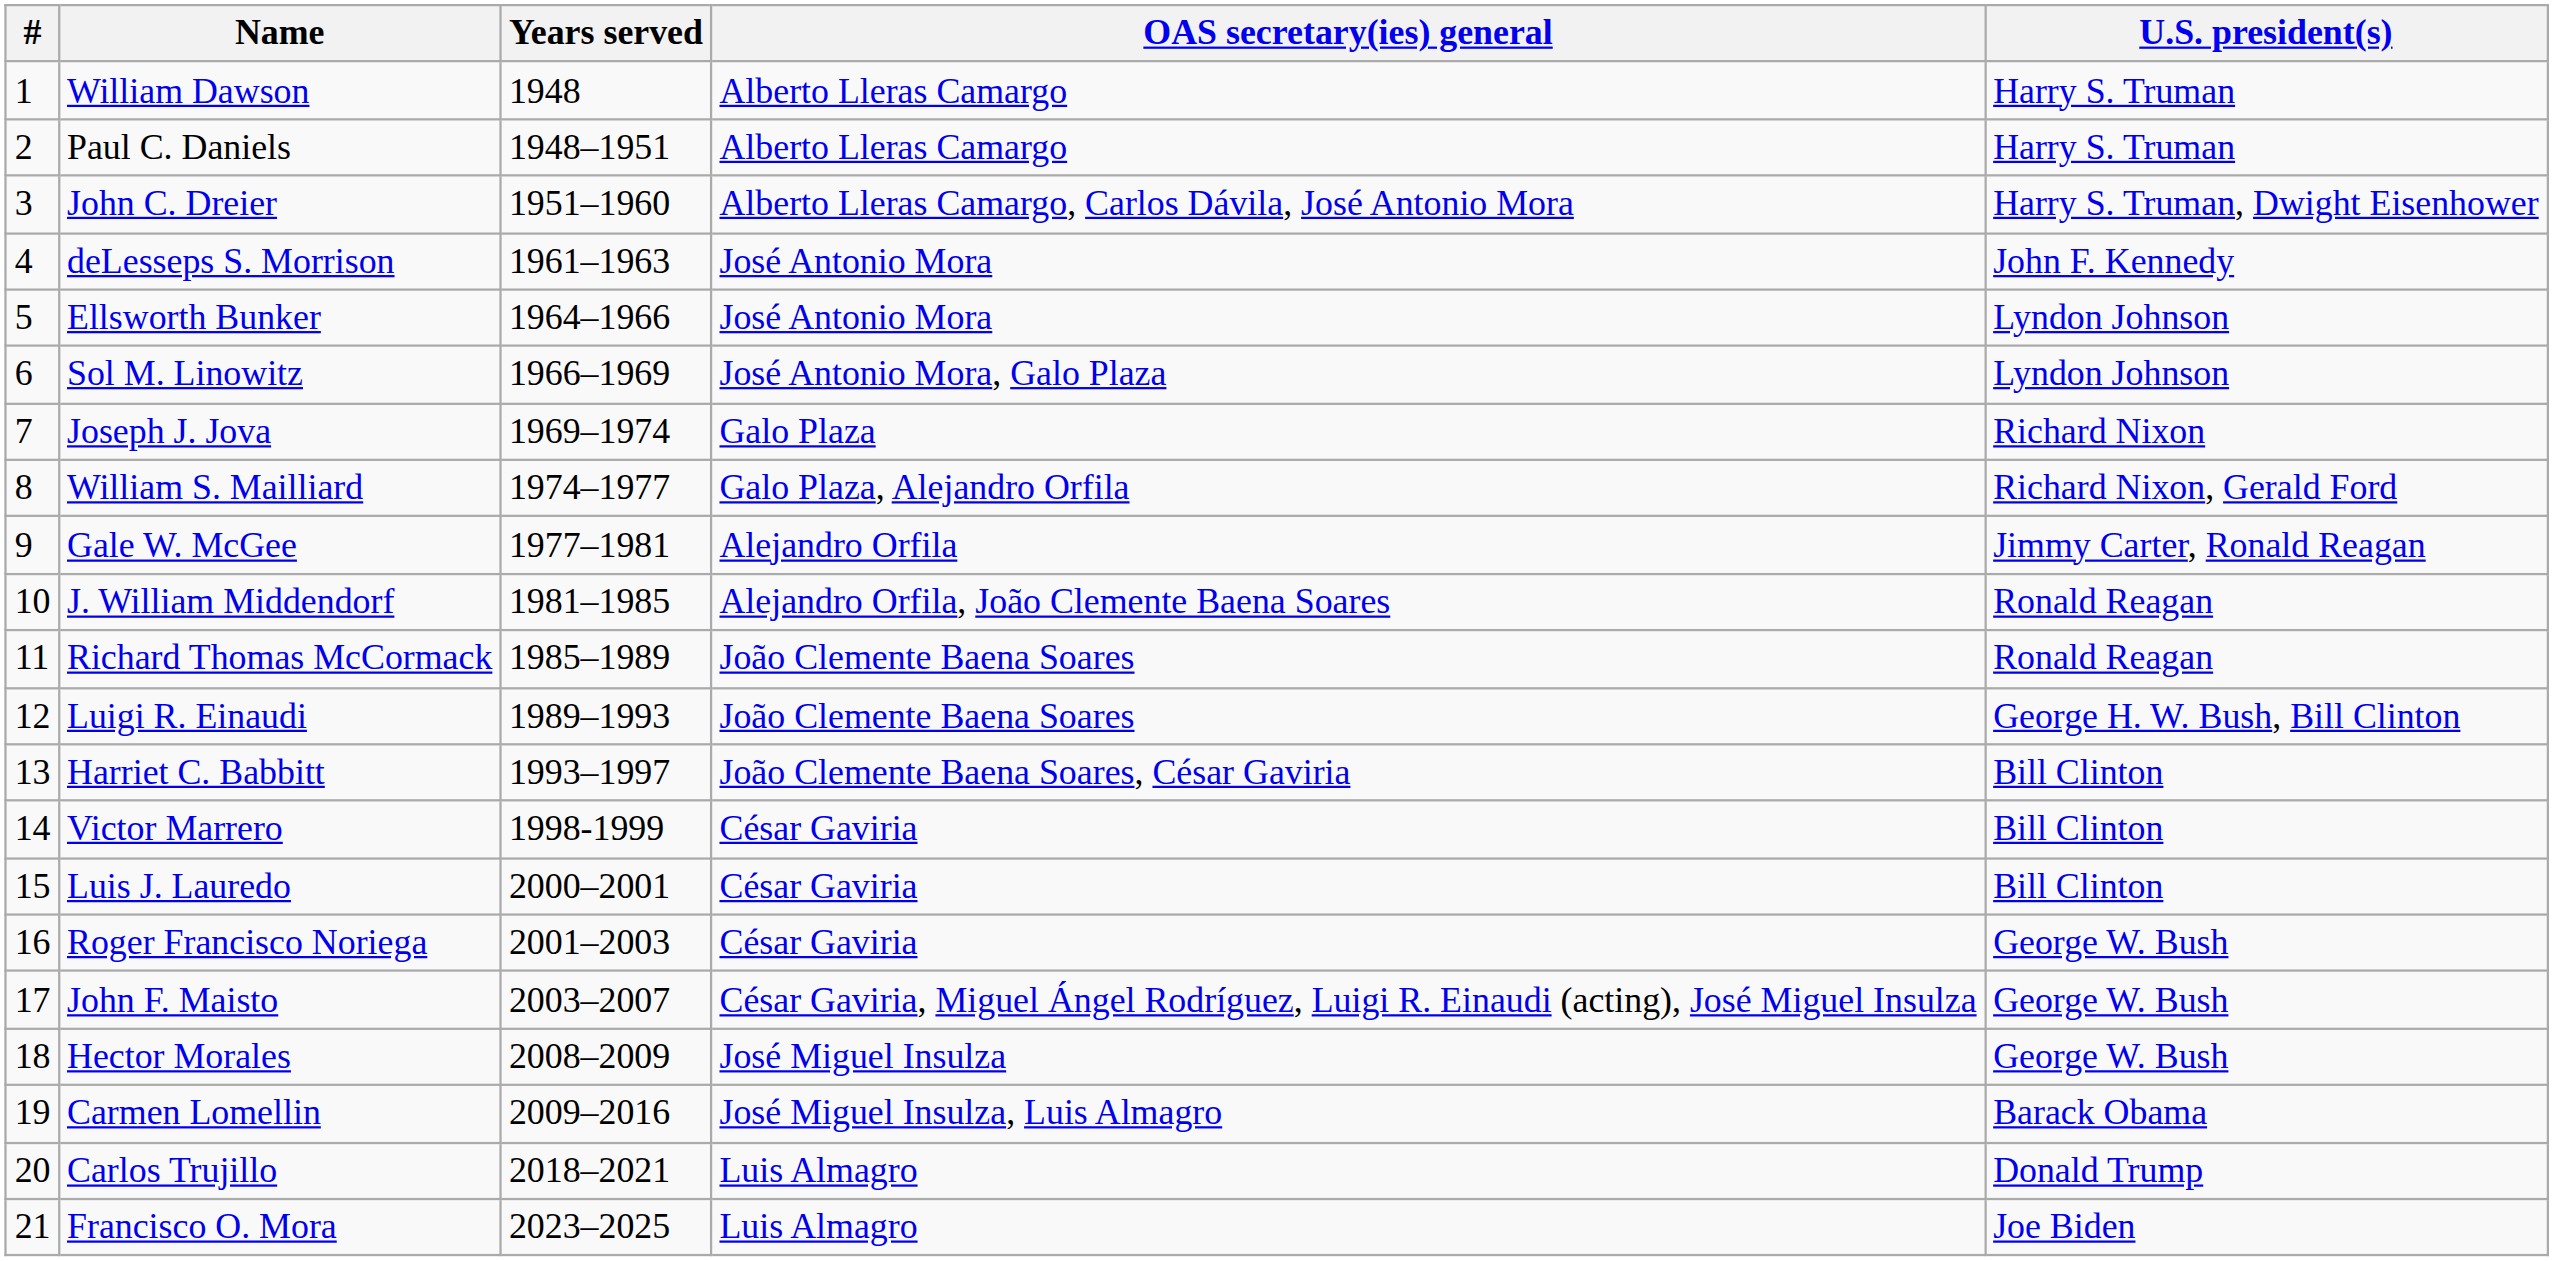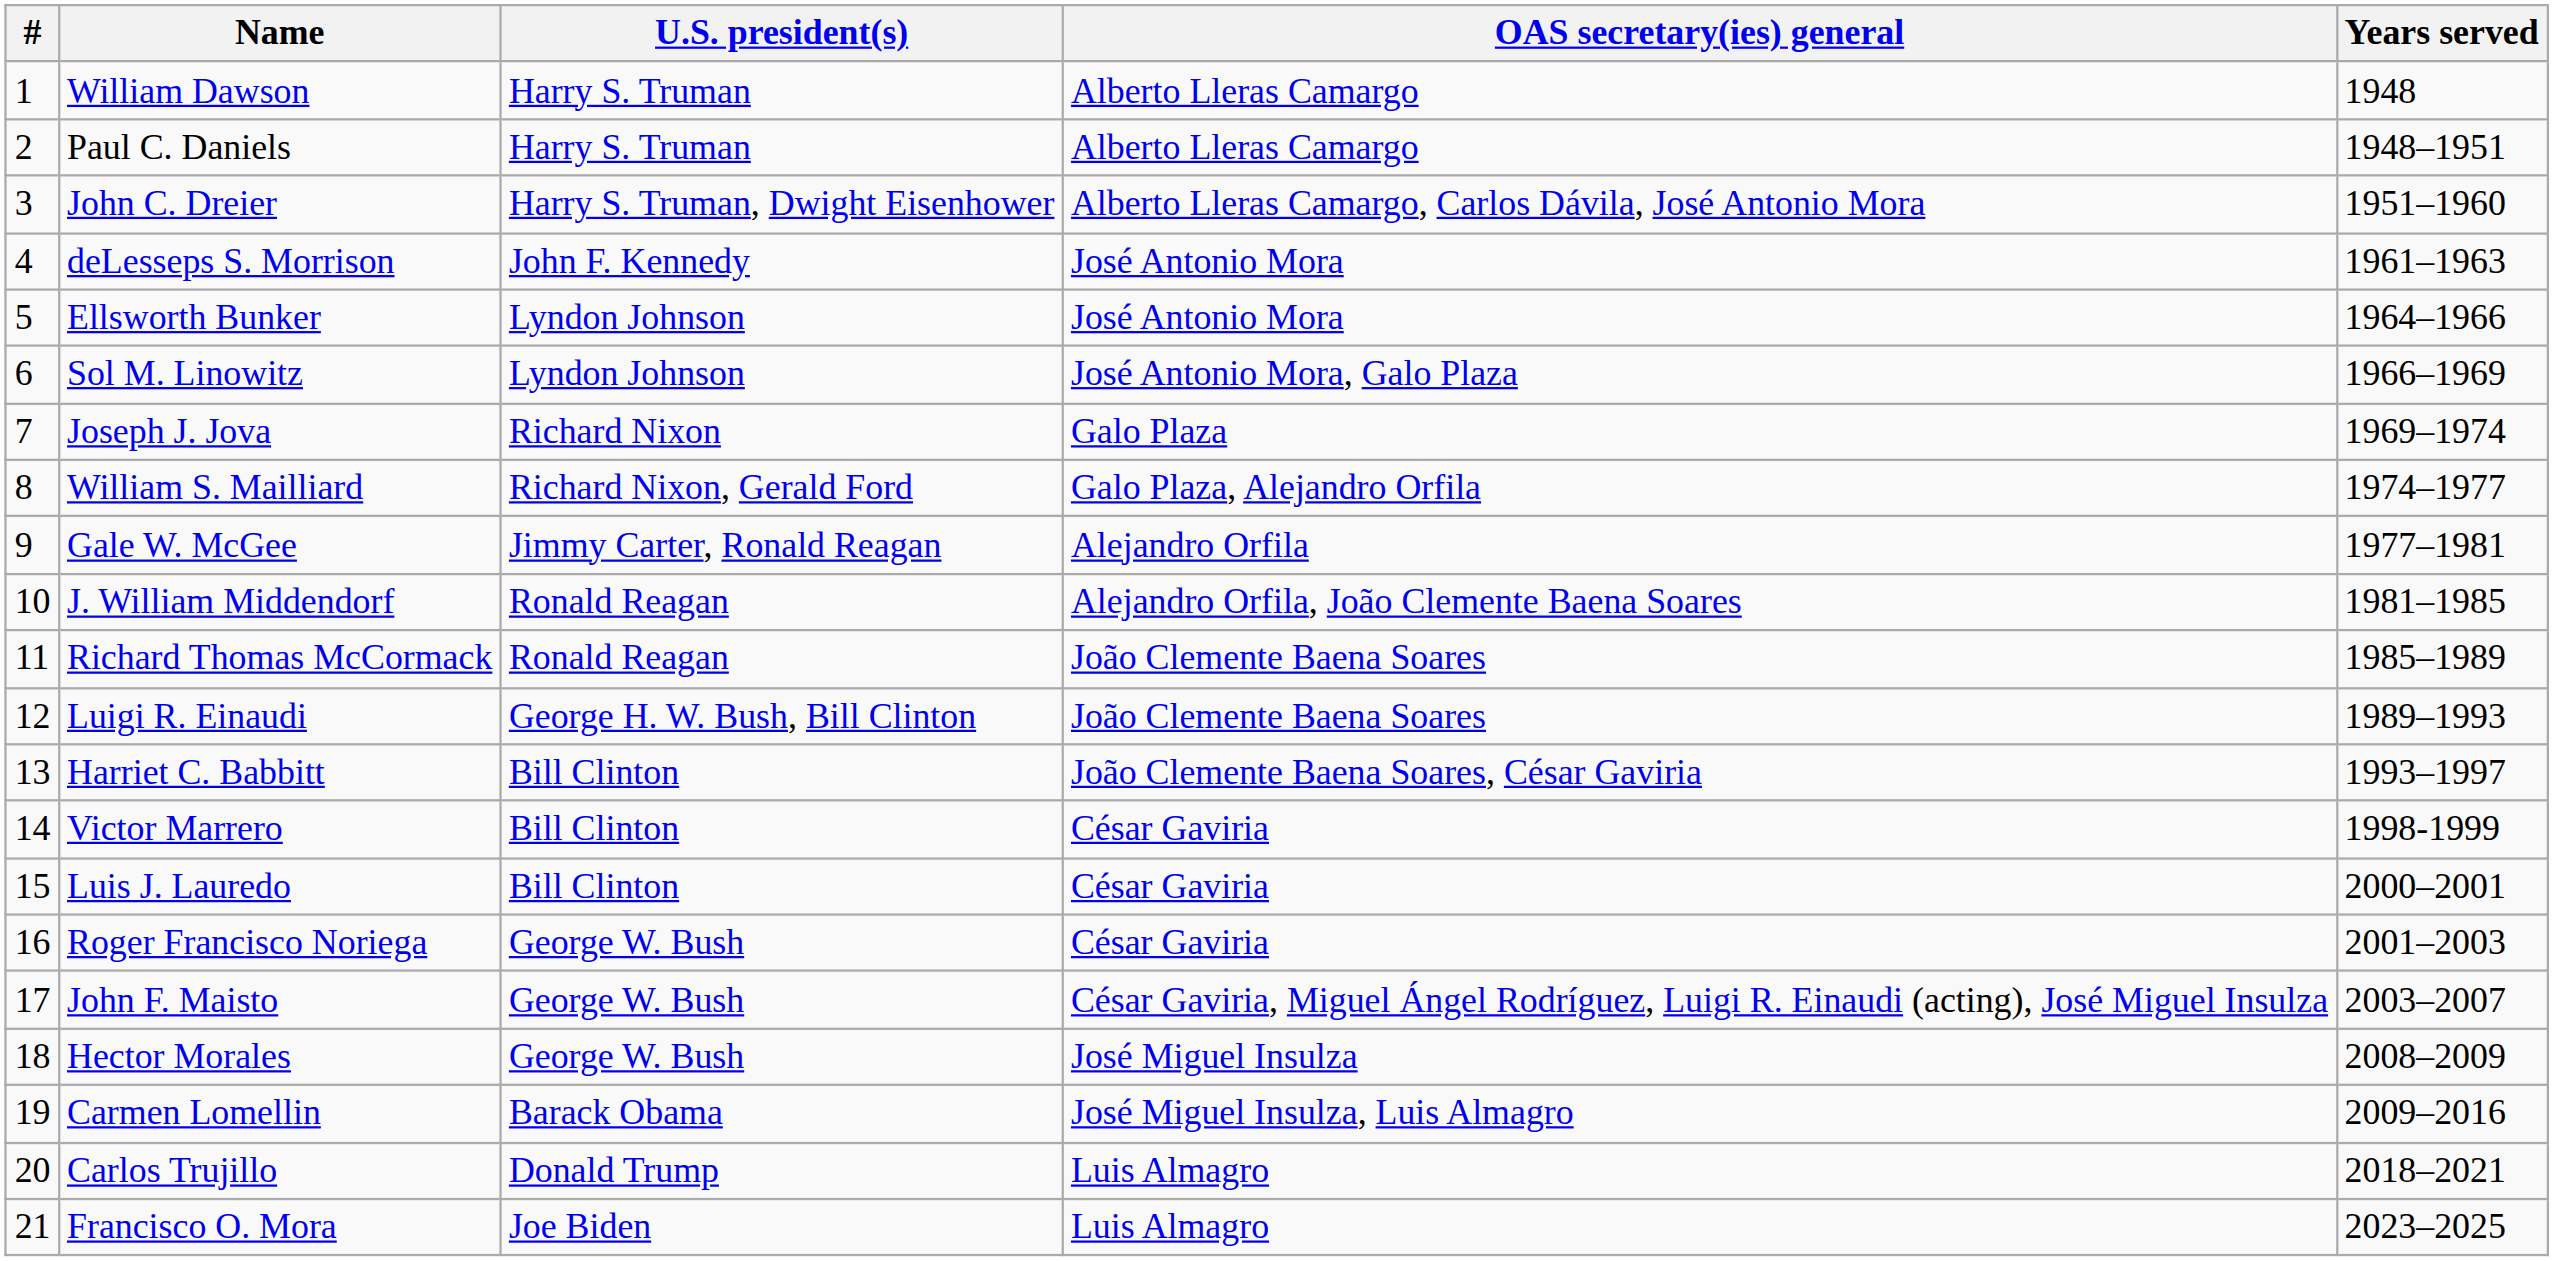 <table class="wikitable" style="margin:1em auto;">
 <tr>
 <th>#</th>
 <th>Name</th>
+<th><a href='#'>U.S. president(s)</a></th>
+<th><a href='#'>OAS secretary(ies) general</a></th>
 <th>Years served</th>
-<th><a href='#'>OAS secretary(ies) general</a></th>
-<th><a href='#'>U.S. president(s)</a></th>
 </tr>
 <tr>
 <td>1</td>
 <td><a href='#'>William Dawson</a></td>
+<td><a href='#'>Harry S. Truman</a></td>
+<td><a href='#'>Alberto Lleras Camargo</a></td>
 <td>1948</td>
-<td><a href='#'>Alberto Lleras Camargo</a></td>
-<td><a href='#'>Harry S. Truman</a></td>
 </tr>
 <tr>
 <td>2</td>
 <td>Paul C. Daniels</td>
+<td><a href='#'>Harry S. Truman</a></td>
+<td><a href='#'>Alberto Lleras Camargo</a></td>
 <td>1948–1951</td>
-<td><a href='#'>Alberto Lleras Camargo</a></td>
-<td><a href='#'>Harry S. Truman</a></td>
 </tr>
 <tr>
 <td>3</td>
 <td><a href='#'>John C. Dreier</a></td>
+<td><a href='#'>Harry S. Truman</a>, <a href='#'>Dwight Eisenhower</a></td>
+<td><a href='#'>Alberto Lleras Camargo</a>, <a href='#'>Carlos Dávila</a>, <a href='#'>José Antonio Mora</a></td>
 <td>1951–1960</td>
-<td><a href='#'>Alberto Lleras Camargo</a>, <a href='#'>Carlos Dávila</a>, <a href='#'>José Antonio Mora</a></td>
-<td><a href='#'>Harry S. Truman</a>, <a href='#'>Dwight Eisenhower</a></td>
 </tr>
 <tr>
 <td>4</td>
 <td><a href='#'>deLesseps S. Morrison</a></td>
+<td><a href='#'>John F. Kennedy</a></td>
+<td><a href='#'>José Antonio Mora</a></td>
 <td>1961–1963</td>
-<td><a href='#'>José Antonio Mora</a></td>
-<td><a href='#'>John F. Kennedy</a></td>
 </tr>
 <tr>
 <td>5</td>
 <td><a href='#'>Ellsworth Bunker</a></td>
+<td><a href='#'>Lyndon Johnson</a></td>
+<td><a href='#'>José Antonio Mora</a></td>
 <td>1964–1966</td>
-<td><a href='#'>José Antonio Mora</a></td>
-<td><a href='#'>Lyndon Johnson</a></td>
 </tr>
 <tr>
 <td>6</td>
 <td><a href='#'>Sol M. Linowitz</a></td>
+<td><a href='#'>Lyndon Johnson</a></td>
+<td><a href='#'>José Antonio Mora</a>, <a href='#'>Galo Plaza</a></td>
 <td>1966–1969</td>
-<td><a href='#'>José Antonio Mora</a>, <a href='#'>Galo Plaza</a></td>
-<td><a href='#'>Lyndon Johnson</a></td>
 </tr>
 <tr>
 <td>7</td>
 <td><a href='#'>Joseph J. Jova</a></td>
+<td><a href='#'>Richard Nixon</a></td>
+<td><a href='#'>Galo Plaza</a></td>
 <td>1969–1974</td>
-<td><a href='#'>Galo Plaza</a></td>
-<td><a href='#'>Richard Nixon</a></td>
 </tr>
 <tr>
 <td>8</td>
 <td><a href='#'>William S. Mailliard</a></td>
+<td><a href='#'>Richard Nixon</a>, <a href='#'>Gerald Ford</a></td>
+<td><a href='#'>Galo Plaza</a>, <a href='#'>Alejandro Orfila</a></td>
 <td>1974–1977</td>
-<td><a href='#'>Galo Plaza</a>, <a href='#'>Alejandro Orfila</a></td>
-<td><a href='#'>Richard Nixon</a>, <a href='#'>Gerald Ford</a></td>
 </tr>
 <tr>
 <td>9</td>
 <td><a href='#'>Gale W. McGee</a></td>
+<td><a href='#'>Jimmy Carter</a>, <a href='#'>Ronald Reagan</a></td>
+<td><a href='#'>Alejandro Orfila</a></td>
 <td>1977–1981</td>
-<td><a href='#'>Alejandro Orfila</a></td>
-<td><a href='#'>Jimmy Carter</a>, <a href='#'>Ronald Reagan</a></td>
 </tr>
 <tr>
 <td>10</td>
 <td><a href='#'>J. William Middendorf</a></td>
+<td><a href='#'>Ronald Reagan</a></td>
+<td><a href='#'>Alejandro Orfila</a>, <a href='#'>João Clemente Baena Soares</a></td>
 <td>1981–1985</td>
-<td><a href='#'>Alejandro Orfila</a>, <a href='#'>João Clemente Baena Soares</a></td>
-<td><a href='#'>Ronald Reagan</a></td>
 </tr>
 <tr>
 <td>11</td>
 <td><a href='#'>Richard Thomas McCormack</a></td>
+<td><a href='#'>Ronald Reagan</a></td>
+<td><a href='#'>João Clemente Baena Soares</a></td>
 <td>1985–1989</td>
-<td><a href='#'>João Clemente Baena Soares</a></td>
-<td><a href='#'>Ronald Reagan</a></td>
 </tr>
 <tr>
 <td>12</td>
 <td><a href='#'>Luigi R. Einaudi</a></td>
+<td><a href='#'>George H. W. Bush</a>, <a href='#'>Bill Clinton</a></td>
+<td><a href='#'>João Clemente Baena Soares</a></td>
 <td>1989–1993</td>
-<td><a href='#'>João Clemente Baena Soares</a></td>
-<td><a href='#'>George H. W. Bush</a>, <a href='#'>Bill Clinton</a></td>
 </tr>
 <tr>
 <td>13</td>
 <td><a href='#'>Harriet C. Babbitt</a></td>
+<td><a href='#'>Bill Clinton</a></td>
+<td><a href='#'>João Clemente Baena Soares</a>, <a href='#'>César Gaviria</a></td>
 <td>1993–1997</td>
-<td><a href='#'>João Clemente Baena Soares</a>, <a href='#'>César Gaviria</a></td>
-<td><a href='#'>Bill Clinton</a></td>
 </tr>
 <tr>
 <td>14</td>
 <td><a href='#'>Victor Marrero</a></td>
+<td><a href='#'>Bill Clinton</a></td>
+<td><a href='#'>César Gaviria</a></td>
 <td>1998-1999</td>
-<td><a href='#'>César Gaviria</a></td>
-<td><a href='#'>Bill Clinton</a></td>
 </tr>
 <tr>
 <td>15</td>
 <td><a href='#'>Luis J. Lauredo</a></td>
+<td><a href='#'>Bill Clinton</a></td>
+<td><a href='#'>César Gaviria</a></td>
 <td>2000–2001</td>
-<td><a href='#'>César Gaviria</a></td>
-<td><a href='#'>Bill Clinton</a></td>
 </tr>
 <tr>
 <td>16</td>
 <td><a href='#'>Roger Francisco Noriega</a></td>
+<td><a href='#'>George W. Bush</a></td>
+<td><a href='#'>César Gaviria</a></td>
 <td>2001–2003</td>
-<td><a href='#'>César Gaviria</a></td>
-<td><a href='#'>George W. Bush</a></td>
 </tr>
 <tr>
 <td>17</td>
 <td><a href='#'>John F. Maisto</a></td>
+<td><a href='#'>George W. Bush</a></td>
+<td><a href='#'>César Gaviria</a>, <a href='#'>Miguel Ángel Rodríguez</a>, <a href='#'>Luigi R. Einaudi</a> (acting), <a href='#'>José Miguel Insulza</a></td>
 <td>2003–2007</td>
-<td><a href='#'>César Gaviria</a>, <a href='#'>Miguel Ángel Rodríguez</a>, <a href='#'>Luigi R. Einaudi</a> (acting), <a href='#'>José Miguel Insulza</a></td>
-<td><a href='#'>George W. Bush</a></td>
 </tr>
 <tr>
 <td>18</td>
 <td><a href='#'>Hector Morales</a></td>
+<td><a href='#'>George W. Bush</a></td>
+<td><a href='#'>José Miguel Insulza</a></td>
 <td>2008–2009</td>
-<td><a href='#'>José Miguel Insulza</a></td>
-<td><a href='#'>George W. Bush</a></td>
 </tr>
 <tr>
 <td>19</td>
 <td><a href='#'>Carmen Lomellin</a></td>
+<td><a href='#'>Barack Obama</a></td>
+<td><a href='#'>José Miguel Insulza</a>, <a href='#'>Luis Almagro</a></td>
 <td>2009–2016</td>
-<td><a href='#'>José Miguel Insulza</a>, <a href='#'>Luis Almagro</a></td>
-<td><a href='#'>Barack Obama</a></td>
 </tr>
 <tr>
 <td>20</td>
 <td><a href='#'>Carlos Trujillo</a></td>
+<td><a href='#'>Donald Trump</a></td>
+<td><a href='#'>Luis Almagro</a></td>
 <td>2018–2021</td>
-<td><a href='#'>Luis Almagro</a></td>
-<td><a href='#'>Donald Trump</a></td>
 </tr>
 <tr>
 <td>21</td>
 <td><a href='#'>Francisco O. Mora</a></td>
+<td><a href='#'>Joe Biden</a></td>
+<td><a href='#'>Luis Almagro</a></td>
 <td>2023–2025</td>
-<td><a href='#'>Luis Almagro</a></td>
-<td><a href='#'>Joe Biden</a></td>
 </tr>
 </table>
